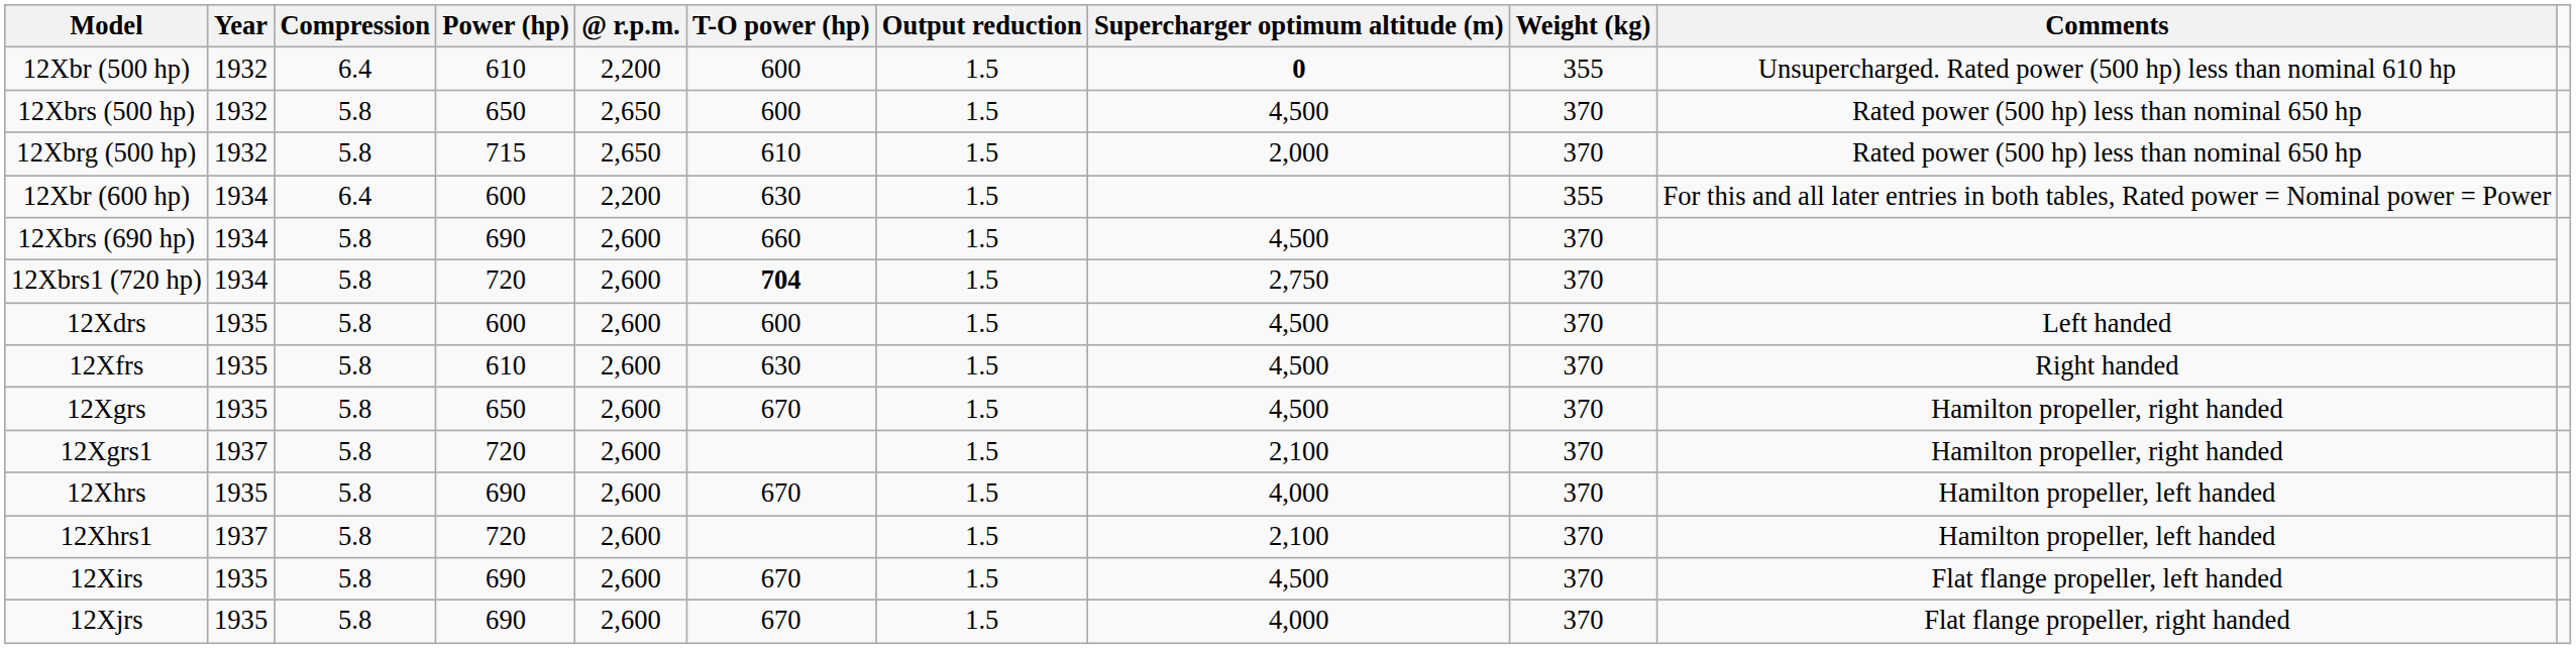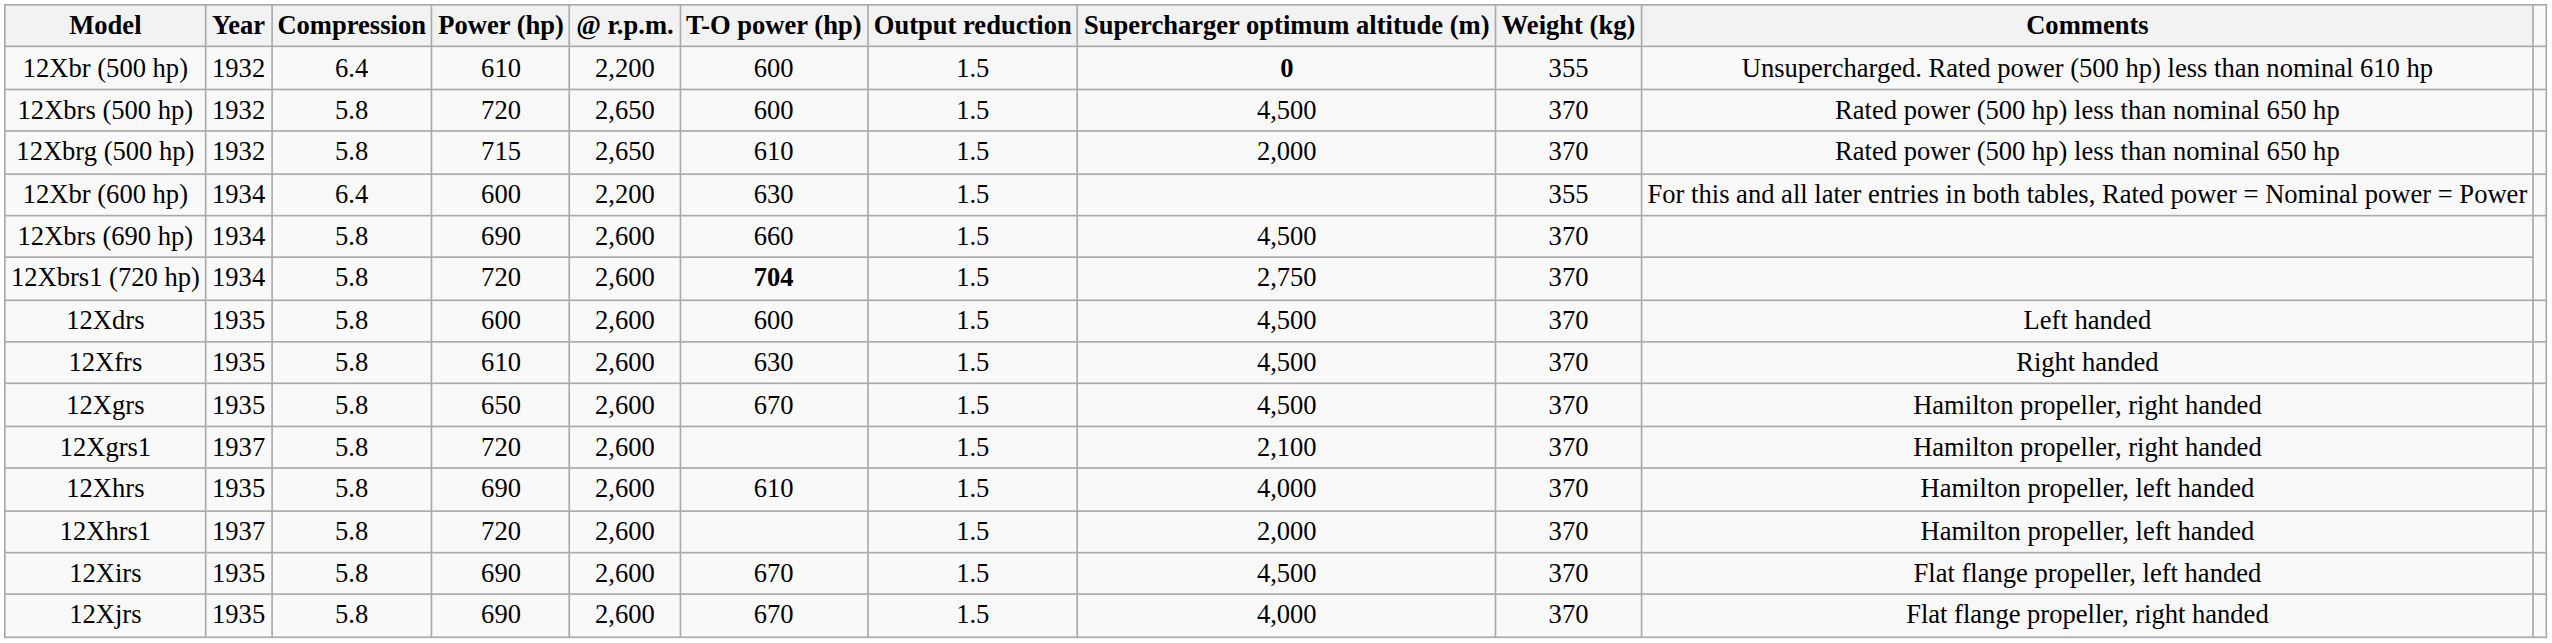 <table class="wikitable" style="text-align:center;">
 <tr>
 <th>Model</th>
 <th>Year</th>
 <th>Compression</th>
 <th>Power (hp)</th>
 <th>@ r.p.m.</th>
 <th>T-O power (hp)</th>
 <th>Output reduction</th>
 <th>Supercharger optimum altitude (m)</th>
 <th>Weight (kg)</th>
 <th>Comments</th>
 </tr>
 <tr>
 <td>12Xbr (500 hp)</td>
 <td>1932</td>
 <td>6.4</td>
 <td>610</td>
 <td>2,200</td>
 <td>600</td>
 <td>1.5</td>
 <td><strong>0</strong></td>
 <td>355</td>
 <td>Unsupercharged. Rated power (500 hp) less than nominal 610 hp</td>
 <td></td>
 </tr>
 <tr>
 <td>12Xbrs (500 hp)</td>
 <td>1932</td>
 <td>5.8</td>
-<td>650</td>
+<td>720</td>
 <td>2,650</td>
 <td>600</td>
 <td>1.5</td>
 <td>4,500</td>
 <td>370</td>
 <td>Rated power (500 hp) less than nominal 650 hp</td>
 <td></td>
 </tr>
 <tr>
 <td>12Xbrg (500 hp)</td>
 <td>1932</td>
 <td>5.8</td>
 <td>715</td>
 <td>2,650</td>
 <td>610</td>
 <td>1.5</td>
 <td>2,000</td>
 <td>370</td>
 <td>Rated power (500 hp) less than nominal 650 hp</td>
 <td></td>
 </tr>
 <tr>
 <td>12Xbr (600 hp)</td>
 <td>1934</td>
 <td>6.4</td>
 <td>600</td>
 <td>2,200</td>
 <td>630</td>
 <td>1.5</td>
 <td></td>
 <td>355</td>
 <td>For this and all later entries in both tables, Rated power = Nominal power = Power</td>
 <td></td>
 </tr>
 <tr>
 <td>12Xbrs (690 hp)</td>
 <td>1934</td>
 <td>5.8</td>
 <td>690</td>
 <td>2,600</td>
 <td>660</td>
 <td>1.5</td>
 <td>4,500</td>
 <td>370</td>
 <td></td>
 </tr>
 <tr>
 <td>12Xbrs1 (720 hp)</td>
 <td>1934</td>
 <td>5.8</td>
 <td>720</td>
 <td>2,600</td>
 <td><strong>704</strong></td>
 <td>1.5</td>
 <td>2,750</td>
 <td>370</td>
 <td></td>
 </tr>
 <tr>
 <td>12Xdrs</td>
 <td>1935</td>
 <td>5.8</td>
 <td>600</td>
 <td>2,600</td>
 <td>600</td>
 <td>1.5</td>
 <td>4,500</td>
 <td>370</td>
 <td>Left handed</td>
 <td></td>
 </tr>
 <tr>
 <td>12Xfrs</td>
 <td>1935</td>
 <td>5.8</td>
 <td>610</td>
 <td>2,600</td>
 <td>630</td>
 <td>1.5</td>
 <td>4,500</td>
 <td>370</td>
 <td>Right handed</td>
 <td></td>
 </tr>
 <tr>
 <td>12Xgrs</td>
 <td>1935</td>
 <td>5.8</td>
 <td>650</td>
 <td>2,600</td>
 <td>670</td>
 <td>1.5</td>
 <td>4,500</td>
 <td>370</td>
 <td>Hamilton propeller, right handed</td>
 <td></td>
 </tr>
 <tr>
 <td>12Xgrs1</td>
 <td>1937</td>
 <td>5.8</td>
 <td>720</td>
 <td>2,600</td>
 <td></td>
 <td>1.5</td>
 <td>2,100</td>
 <td>370</td>
 <td>Hamilton propeller, right handed</td>
 <td></td>
 </tr>
 <tr>
 <td>12Xhrs</td>
 <td>1935</td>
 <td>5.8</td>
 <td>690</td>
 <td>2,600</td>
-<td>670</td>
+<td>610</td>
 <td>1.5</td>
 <td>4,000</td>
 <td>370</td>
 <td>Hamilton propeller, left handed</td>
 <td></td>
 </tr>
 <tr>
 <td>12Xhrs1</td>
 <td>1937</td>
 <td>5.8</td>
 <td>720</td>
 <td>2,600</td>
 <td></td>
 <td>1.5</td>
-<td>2,100</td>
+<td>2,000</td>
 <td>370</td>
 <td>Hamilton propeller, left handed</td>
 <td></td>
 </tr>
 <tr>
 <td>12Xirs</td>
 <td>1935</td>
 <td>5.8</td>
 <td>690</td>
 <td>2,600</td>
 <td>670</td>
 <td>1.5</td>
 <td>4,500</td>
 <td>370</td>
 <td>Flat flange propeller, left handed</td>
 <td></td>
 </tr>
 <tr>
 <td>12Xjrs</td>
 <td>1935</td>
 <td>5.8</td>
 <td>690</td>
 <td>2,600</td>
 <td>670</td>
 <td>1.5</td>
 <td>4,000</td>
 <td>370</td>
 <td>Flat flange propeller, right handed</td>
 <td></td>
 </tr>
 </table>
